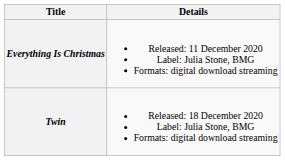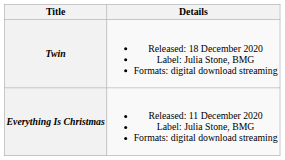 <table class="wikitable plainrowheaders" style="text-align:center;">
 <tr>
 <th>Title</th>
 <th>Details</th>
 </tr>
 <tr>
+<th scope="row"><em>Twin</em></th>
+<td><br><ul><li>Released: 18 December 2020</li><li>Label: Julia Stone, BMG</li><li>Formats: digital download streaming</li></ul></td>
+</tr>
+<tr>
 <th scope="row"><em>Everything Is Christmas</em></th>
 <td><br><ul><li>Released: 11 December 2020</li><li>Label: Julia Stone, BMG</li><li>Formats: digital download streaming</li></ul></td>
 </tr>
-<tr>
-<th scope="row"><em>Twin</em></th>
-<td><br><ul><li>Released: 18 December 2020</li><li>Label: Julia Stone, BMG</li><li>Formats: digital download streaming</li></ul></td>
-</tr>
 </table>
